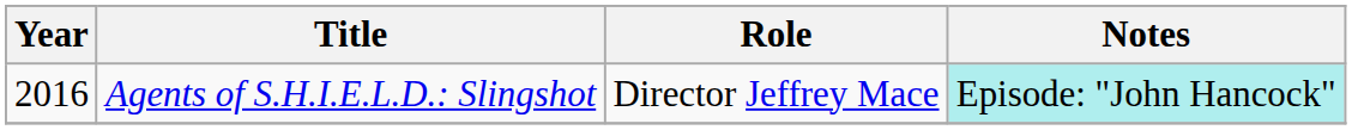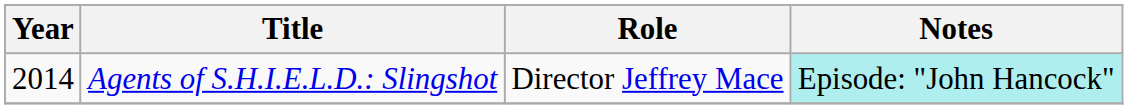 <table class="wikitable sortable">
 <tr>
 <th>Year</th>
 <th>Title</th>
 <th>Role</th>
 <th>Notes</th>
 </tr>
 <tr>
-<td>2016</td>
+<td>2014</td>
 <td><em><a href='#'>Agents of S.H.I.E.L.D.: Slingshot</a></em></td>
 <td>Director <a href='#'>Jeffrey Mace</a></td>
 <td style="background: paleturquoise;">Episode: "John Hancock"</td>
 </tr>
 <tr>
 </tr>
 </table>
